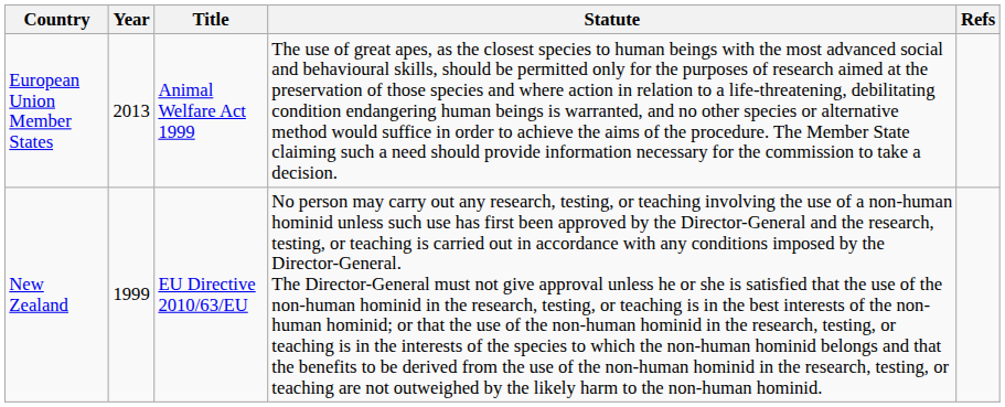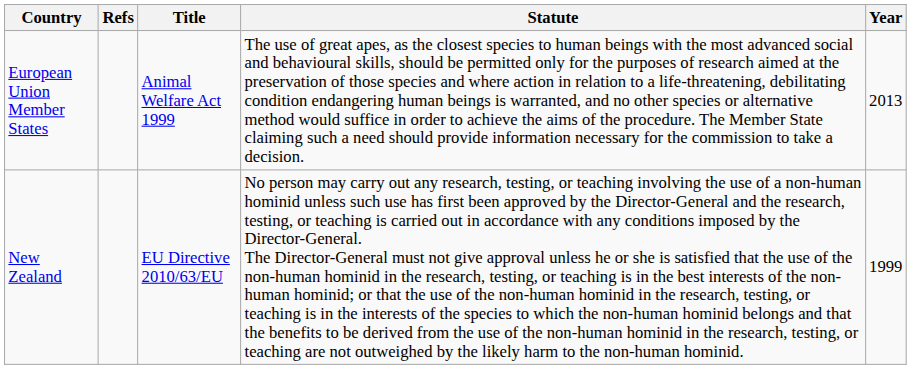 <table class="wikitable sortable">
 <tr>
 <th>Country</th>
-<th>Year</th>
+<th>Refs</th>
 <th>Title</th>
 <th>Statute</th>
-<th>Refs</th>
+<th>Year</th>
 </tr>
 <tr>
 <td><a href='#'>European Union Member States</a></td>
-<td>2013</td>
+<td></td>
 <td><a href='#'>Animal Welfare Act 1999</a></td>
 <td>The use of great apes, as the closest species to human beings with the most advanced social and behavioural skills, should be permitted only for the purposes of research aimed at the preservation of those species and where action in relation to a life-threatening, debilitating condition endangering human beings is warranted, and no other species or alternative method would suffice in order to achieve the aims of the procedure. The Member State claiming such a need should provide information necessary for the commission to take a decision.</td>
-<td></td>
+<td>2013</td>
 </tr>
 <tr>
 <td><a href='#'>New Zealand</a></td>
-<td>1999</td>
+<td></td>
 <td><a href='#'>EU Directive 2010/63/EU</a></td>
 <td>No person may carry out any research, testing, or teaching involving the use of a non-human hominid unless such use has first been approved by the Director-General and the research, testing, or teaching is carried out in accordance with any conditions imposed by the Director-General.<br>The Director-General must not give approval unless he or she is satisfied that the use of the non-human hominid in the research, testing, or teaching is in the best interests of the non-human hominid; or that the use of the non-human hominid in the research, testing, or teaching is in the interests of the species to which the non-human hominid belongs and that the benefits to be derived from the use of the non-human hominid in the research, testing, or teaching are not outweighed by the likely harm to the non-human hominid.</td>
-<td></td>
+<td>1999</td>
 </tr>
 </table>
